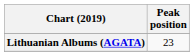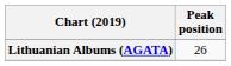 <table class="wikitable sortable plainrowheaders" style="text-align:center">
 <tr>
 <th scope="col">Chart (2019)</th>
 <th scope="col">Peak<br>position</th>
 </tr>
 <tr>
 </tr>
 <tr>
 </tr>
 <tr>
 </tr>
 <tr>
 </tr>
 <tr>
 </tr>
 <tr>
 </tr>
 <tr>
 </tr>
 <tr>
 </tr>
 <tr>
 </tr>
 <tr>
 </tr>
 <tr>
 </tr>
 <tr>
 <th scope="row">Lithuanian Albums (<a href='#'>AGATA</a>)</th>
-<td>23</td>
+<td>26</td>
 </tr>
 <tr>
 </tr>
 <tr>
 </tr>
 <tr>
 </tr>
 <tr>
 </tr>
 <tr>
 </tr>
 </table>
